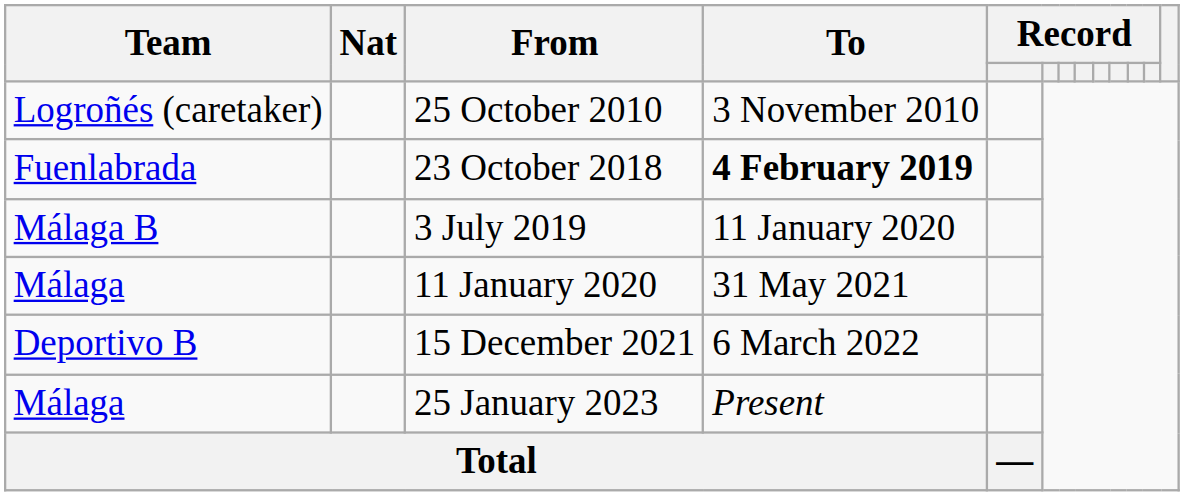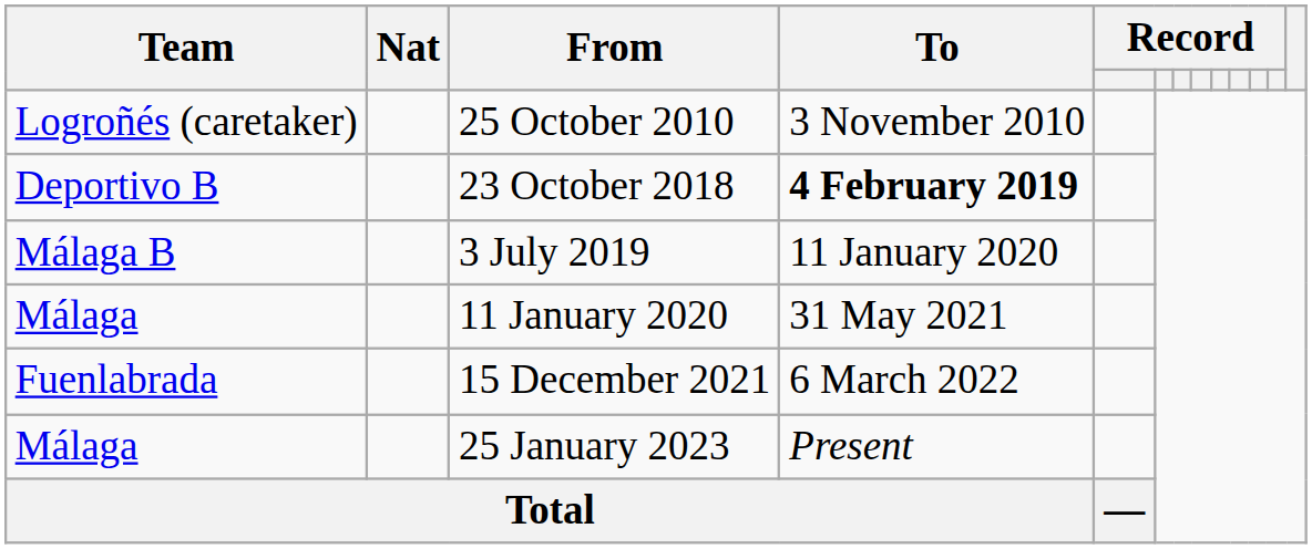 <table class="wikitable" style="text-align: center">
 <tr>
 <th rowspan="2">Team</th>
 <th rowspan="2">Nat</th>
 <th rowspan="2">From</th>
 <th rowspan="2">To</th>
 <th colspan="8">Record</th>
 <th rowspan=2></th>
 </tr>
 <tr>
 <th></th>
 <th></th>
 <th></th>
 <th></th>
 <th></th>
 <th></th>
 <th></th>
 <th></th>
 </tr>
 <tr>
 <td align=left><a href='#'>Logroñés</a> (caretaker)</td>
 <td></td>
 <td align=left>25 October 2010</td>
 <td align=left>3 November 2010<br></td>
 <td></td>
 </tr>
 <tr>
-<td align=left><a href='#'>Fuenlabrada</a></td>
+<td align=left><a href='#'>Deportivo B</a></td>
 <td></td>
 <td align=left>23 October 2018</td>
 <td align=left><strong>4 February 2019<br></strong></td>
 <td></td>
 </tr>
 <tr>
 <td align=left><a href='#'>Málaga B</a></td>
 <td></td>
 <td align=left>3 July 2019</td>
 <td align=left>11 January 2020<br></td>
 <td></td>
 </tr>
 <tr>
 <td align=left><a href='#'>Málaga</a></td>
 <td></td>
 <td align=left>11 January 2020</td>
 <td align=left>31 May 2021<br></td>
 <td></td>
 </tr>
 <tr>
-<td align=left><a href='#'>Deportivo B</a></td>
+<td align=left><a href='#'>Fuenlabrada</a></td>
 <td></td>
 <td align=left>15 December 2021</td>
 <td align=left>6 March 2022<br></td>
 <td></td>
 </tr>
 <tr>
 <td align=left><a href='#'>Málaga</a></td>
 <td></td>
 <td align=left>25 January 2023</td>
 <td align=left><em>Present</em><br></td>
 <td></td>
 </tr>
 <tr>
 <th colspan="4">Total<br></th>
 <th>—</th>
 </tr>
 </table>
